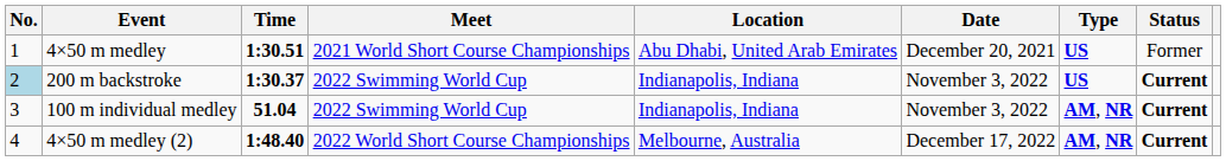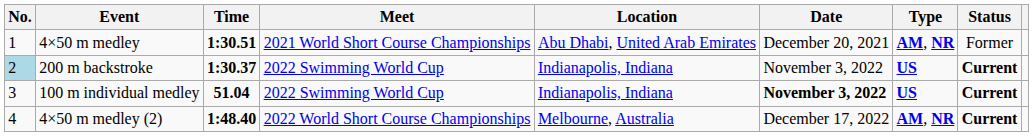 <table class="wikitable sortable">
 <tr>
 <th>No.</th>
 <th>Event</th>
 <th>Time</th>
 <th>Meet</th>
 <th>Location</th>
 <th>Date</th>
 <th>Type</th>
 <th>Status</th>
 <th></th>
 </tr>
 <tr>
 <td>1</td>
 <td>4×50 m medley</td>
 <td style="text-align:center;"><strong>1:30.51</strong></td>
 <td><a href='#'>2021 World Short Course Championships</a></td>
 <td><a href='#'>Abu Dhabi</a>, <a href='#'>United Arab Emirates</a></td>
 <td>December 20, 2021</td>
-<td><strong><a href='#'>US</a></strong></td>
+<td><strong><a href='#'>AM</a></strong>, <strong><a href='#'>NR</a></strong></td>
 <td style="text-align:center;">Former</td>
 <td style="text-align:center;"></td>
 </tr>
 <tr>
 <td style="background: lightblue;">2</td>
 <td>200 m backstroke</td>
 <td style="text-align:center;"><strong>1:30.37</strong></td>
 <td><a href='#'>2022 Swimming World Cup</a></td>
 <td><a href='#'>Indianapolis, Indiana</a></td>
 <td>November 3, 2022</td>
 <td><strong><a href='#'>US</a></strong></td>
 <td style="text-align:center;"><strong>Current</strong></td>
 <td style="text-align:center;"></td>
 </tr>
 <tr>
 <td>3</td>
 <td>100 m individual medley</td>
 <td style="text-align:center;"><strong>51.04</strong></td>
 <td><a href='#'>2022 Swimming World Cup</a></td>
 <td><a href='#'>Indianapolis, Indiana</a></td>
-<td>November 3, 2022</td>
-<td><strong><a href='#'>AM</a></strong>, <strong><a href='#'>NR</a></strong></td>
+<td><strong>November 3, 2022</strong></td>
+<td><strong><a href='#'>US</a></strong></td>
 <td style="text-align:center;"><strong>Current</strong></td>
 <td style="text-align:center;"></td>
 </tr>
 <tr>
 <td>4</td>
 <td>4×50 m medley (2)</td>
 <td style="text-align:center;"><strong>1:48.40</strong></td>
 <td><a href='#'>2022 World Short Course Championships</a></td>
 <td><a href='#'>Melbourne</a>, <a href='#'>Australia</a></td>
 <td>December 17, 2022</td>
 <td><strong><a href='#'>AM</a></strong>, <strong><a href='#'>NR</a></strong></td>
 <td style="text-align:center;"><strong>Current</strong></td>
 <td style="text-align:center;"></td>
 </tr>
 </table>
